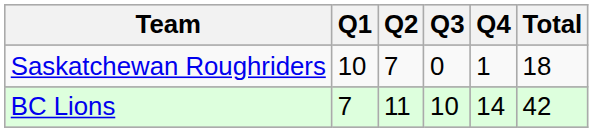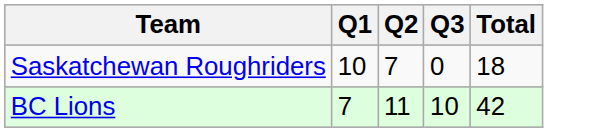 <table class="wikitable">
 <tr>
 <th>Team</th>
 <th>Q1</th>
 <th>Q2</th>
 <th>Q3</th>
-<th>Q4</th>
 <th>Total</th>
 </tr>
 <tr>
 <td><a href='#'>Saskatchewan Roughriders</a></td>
 <td>10</td>
 <td>7</td>
 <td>0</td>
-<td>1</td>
 <td>18</td>
 </tr>
 <tr style="background-color:#DDFFDD">
 <td><a href='#'>BC Lions</a></td>
 <td>7</td>
 <td>11</td>
 <td>10</td>
-<td>14</td>
 <td>42</td>
 </tr>
 </table>
